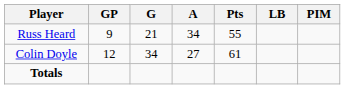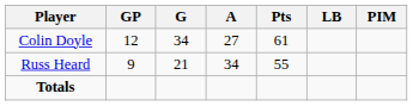 <table class="wikitable sortable">
 <tr align=center>
 <th width="20%">Player</th>
 <th width="10%">GP</th>
 <th width="10%">G</th>
 <th width="10%">A</th>
 <th width="10%">Pts</th>
 <th width="10%">LB</th>
 <th width="10%">PIM</th>
 </tr>
 <tr align=center>
+<td><a href='#'>Colin Doyle</a></td>
+<td>12</td>
+<td>34</td>
+<td>27</td>
+<td>61</td>
+<td></td>
+<td></td>
+</tr>
+<tr align=center>
 <td><a href='#'>Russ Heard</a></td>
 <td>9</td>
 <td>21</td>
 <td>34</td>
 <td>55</td>
-<td></td>
-<td></td>
-</tr>
-<tr align=center>
-<td><a href='#'>Colin Doyle</a></td>
-<td>12</td>
-<td>34</td>
-<td>27</td>
-<td>61</td>
 <td></td>
 <td></td>
 </tr>
 <tr align=center>
 <td><strong>Totals</strong></td>
 <td></td>
 <td><strong> </strong></td>
 <td><strong> </strong></td>
 <td><strong> </strong></td>
 <td><strong> </strong></td>
 <td><strong> </strong></td>
 </tr>
 </table>
